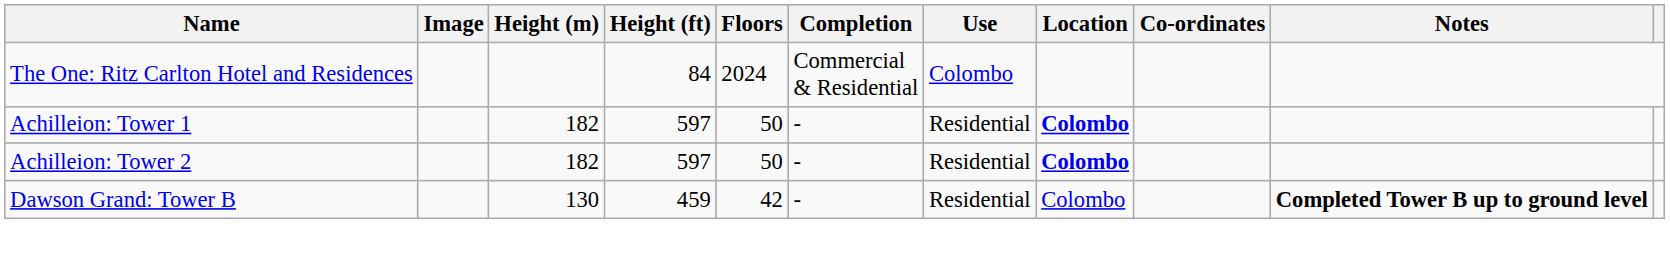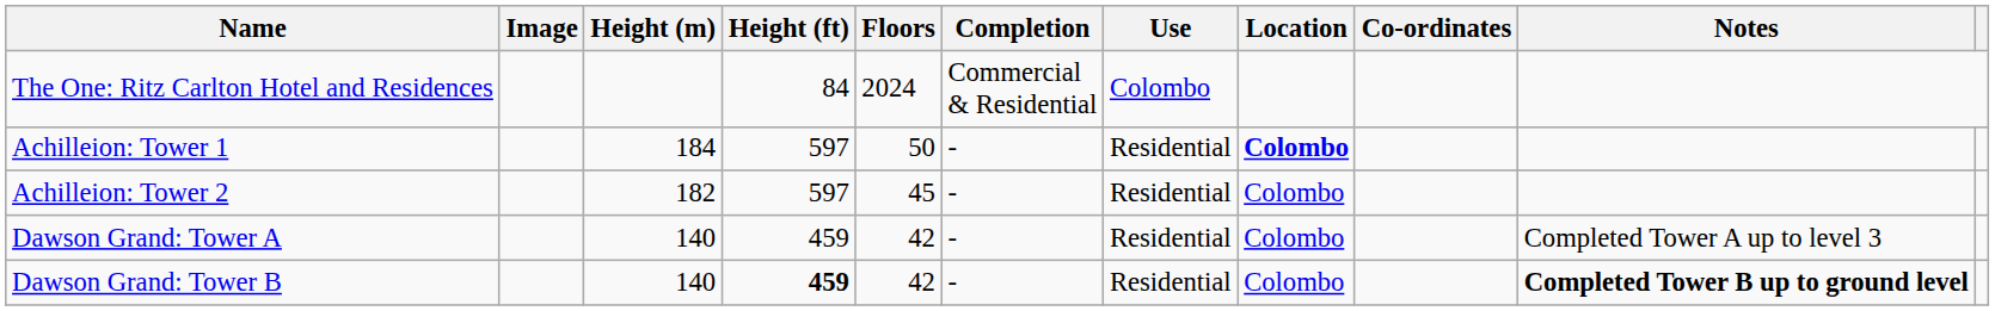 <table class="wikitable plainrowheaders sortable" style="font-size:90%; text-align:left;">
 <tr>
 <th>Name</th>
 <th class="unsortable">Image</th>
 <th>Height (m)</th>
 <th>Height (ft)</th>
 <th>Floors</th>
 <th>Completion</th>
 <th>Use</th>
 <th>Location</th>
 <th>Co-ordinates</th>
 <th>Notes</th>
 <th class="unsortable"></th>
 </tr>
 <tr>
 <td><a href='#'>The One: Ritz Carlton Hotel and Residences</a></td>
 <td align=center></td>
 <td></td>
 <td align=right>84</td>
 <td>2024</td>
 <td>Commercial<br> & Residential</td>
 <td><a href='#'>Colombo</a></td>
 <td></td>
 <td></td>
 </tr>
 <tr>
 <td><a href='#'>Achilleion: Tower 1</a></td>
 <td align=center></td>
-<td align=right>182</td>
+<td align=right>184</td>
 <td align=right>597</td>
 <td align=right>50</td>
 <td>-</td>
 <td>Residential</td>
 <td><strong><a href='#'>Colombo</a></strong></td>
 <td></td>
 <td></td>
 <td></td>
 </tr>
 <tr>
 <td><a href='#'>Achilleion: Tower 2</a></td>
 <td align=center></td>
 <td align=right>182</td>
 <td align=right>597</td>
-<td align=right>50</td>
+<td align=right>45</td>
 <td>-</td>
 <td>Residential</td>
-<td><strong><a href='#'>Colombo</a></strong></td>
+<td><a href='#'>Colombo</a></td>
 <td></td>
 <td></td>
 <td></td>
 </tr>
 <tr>
+<td><a href='#'>Dawson Grand: Tower A</a></td>
+<td align="center"></td>
+<td align=right>140</td>
+<td align=right>459</td>
+<td align=right>42</td>
+<td>-</td>
+<td>Residential</td>
+<td><a href='#'>Colombo</a></td>
+<td></td>
+<td>Completed Tower A up to level 3</td>
+<td></td>
+</tr>
+<tr>
 <td><a href='#'>Dawson Grand: Tower B</a></td>
 <td align="center"></td>
-<td align=right>130</td>
-<td align=right>459</td>
+<td align=right>140</td>
+<td align=right><strong>459</strong></td>
 <td align=right>42</td>
 <td>-</td>
 <td>Residential</td>
 <td><a href='#'>Colombo</a></td>
 <td></td>
 <td><strong>Completed Tower B up to ground level</strong></td>
 <td></td>
 </tr>
 </table>
